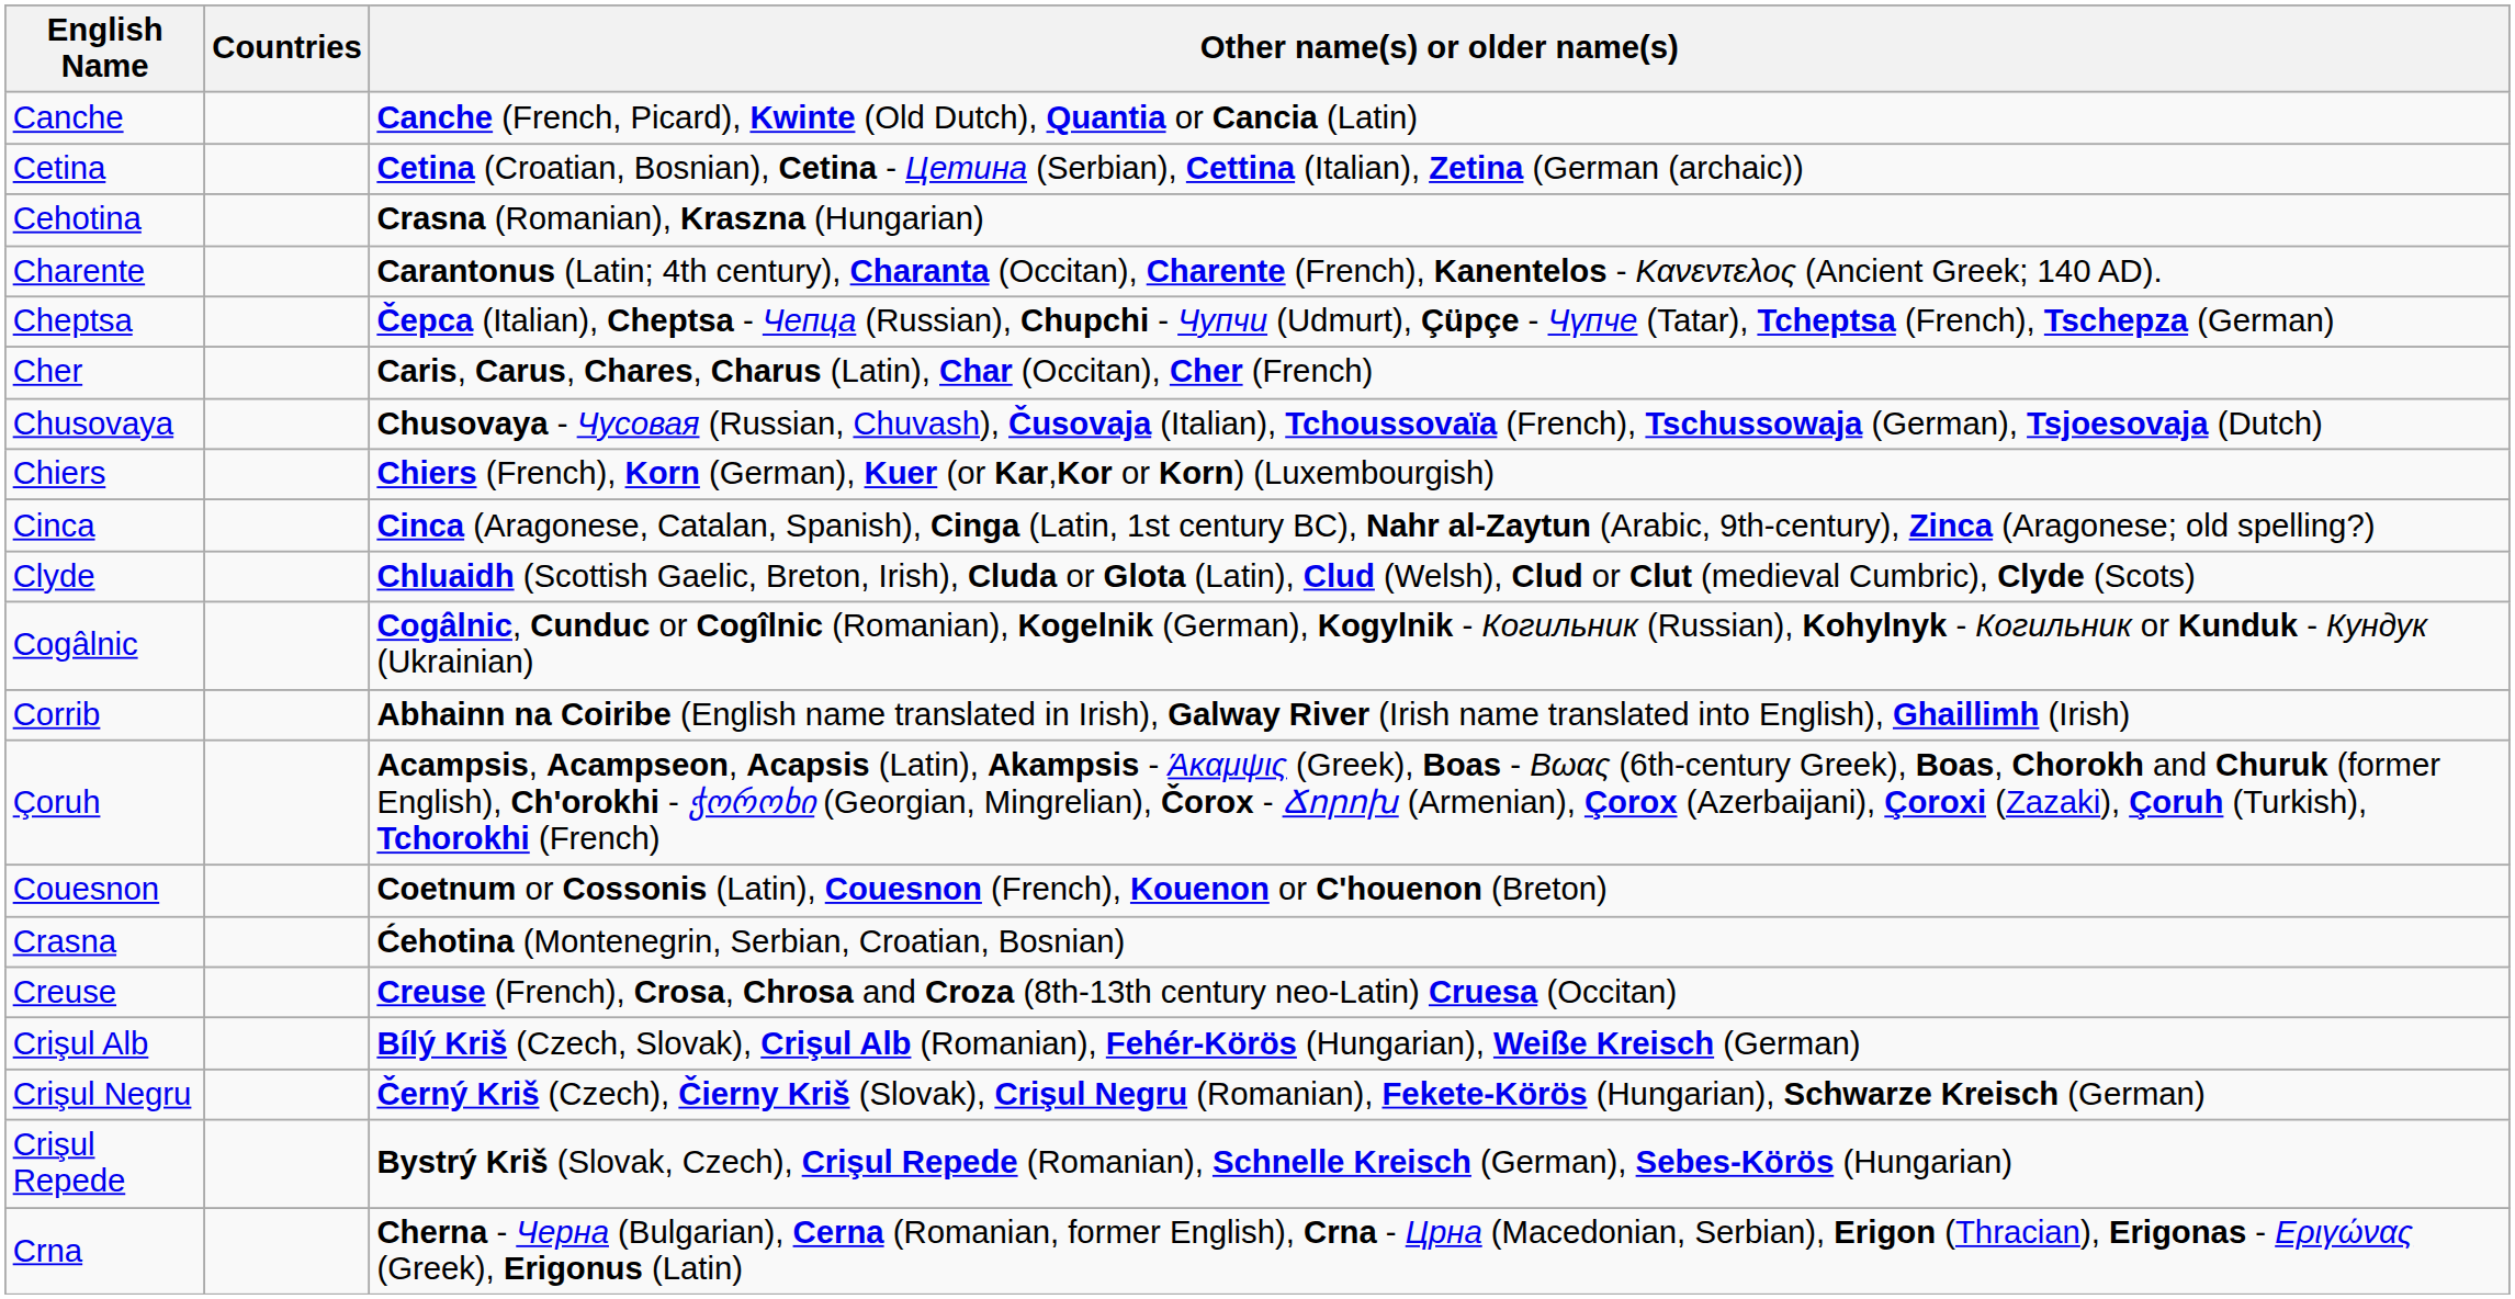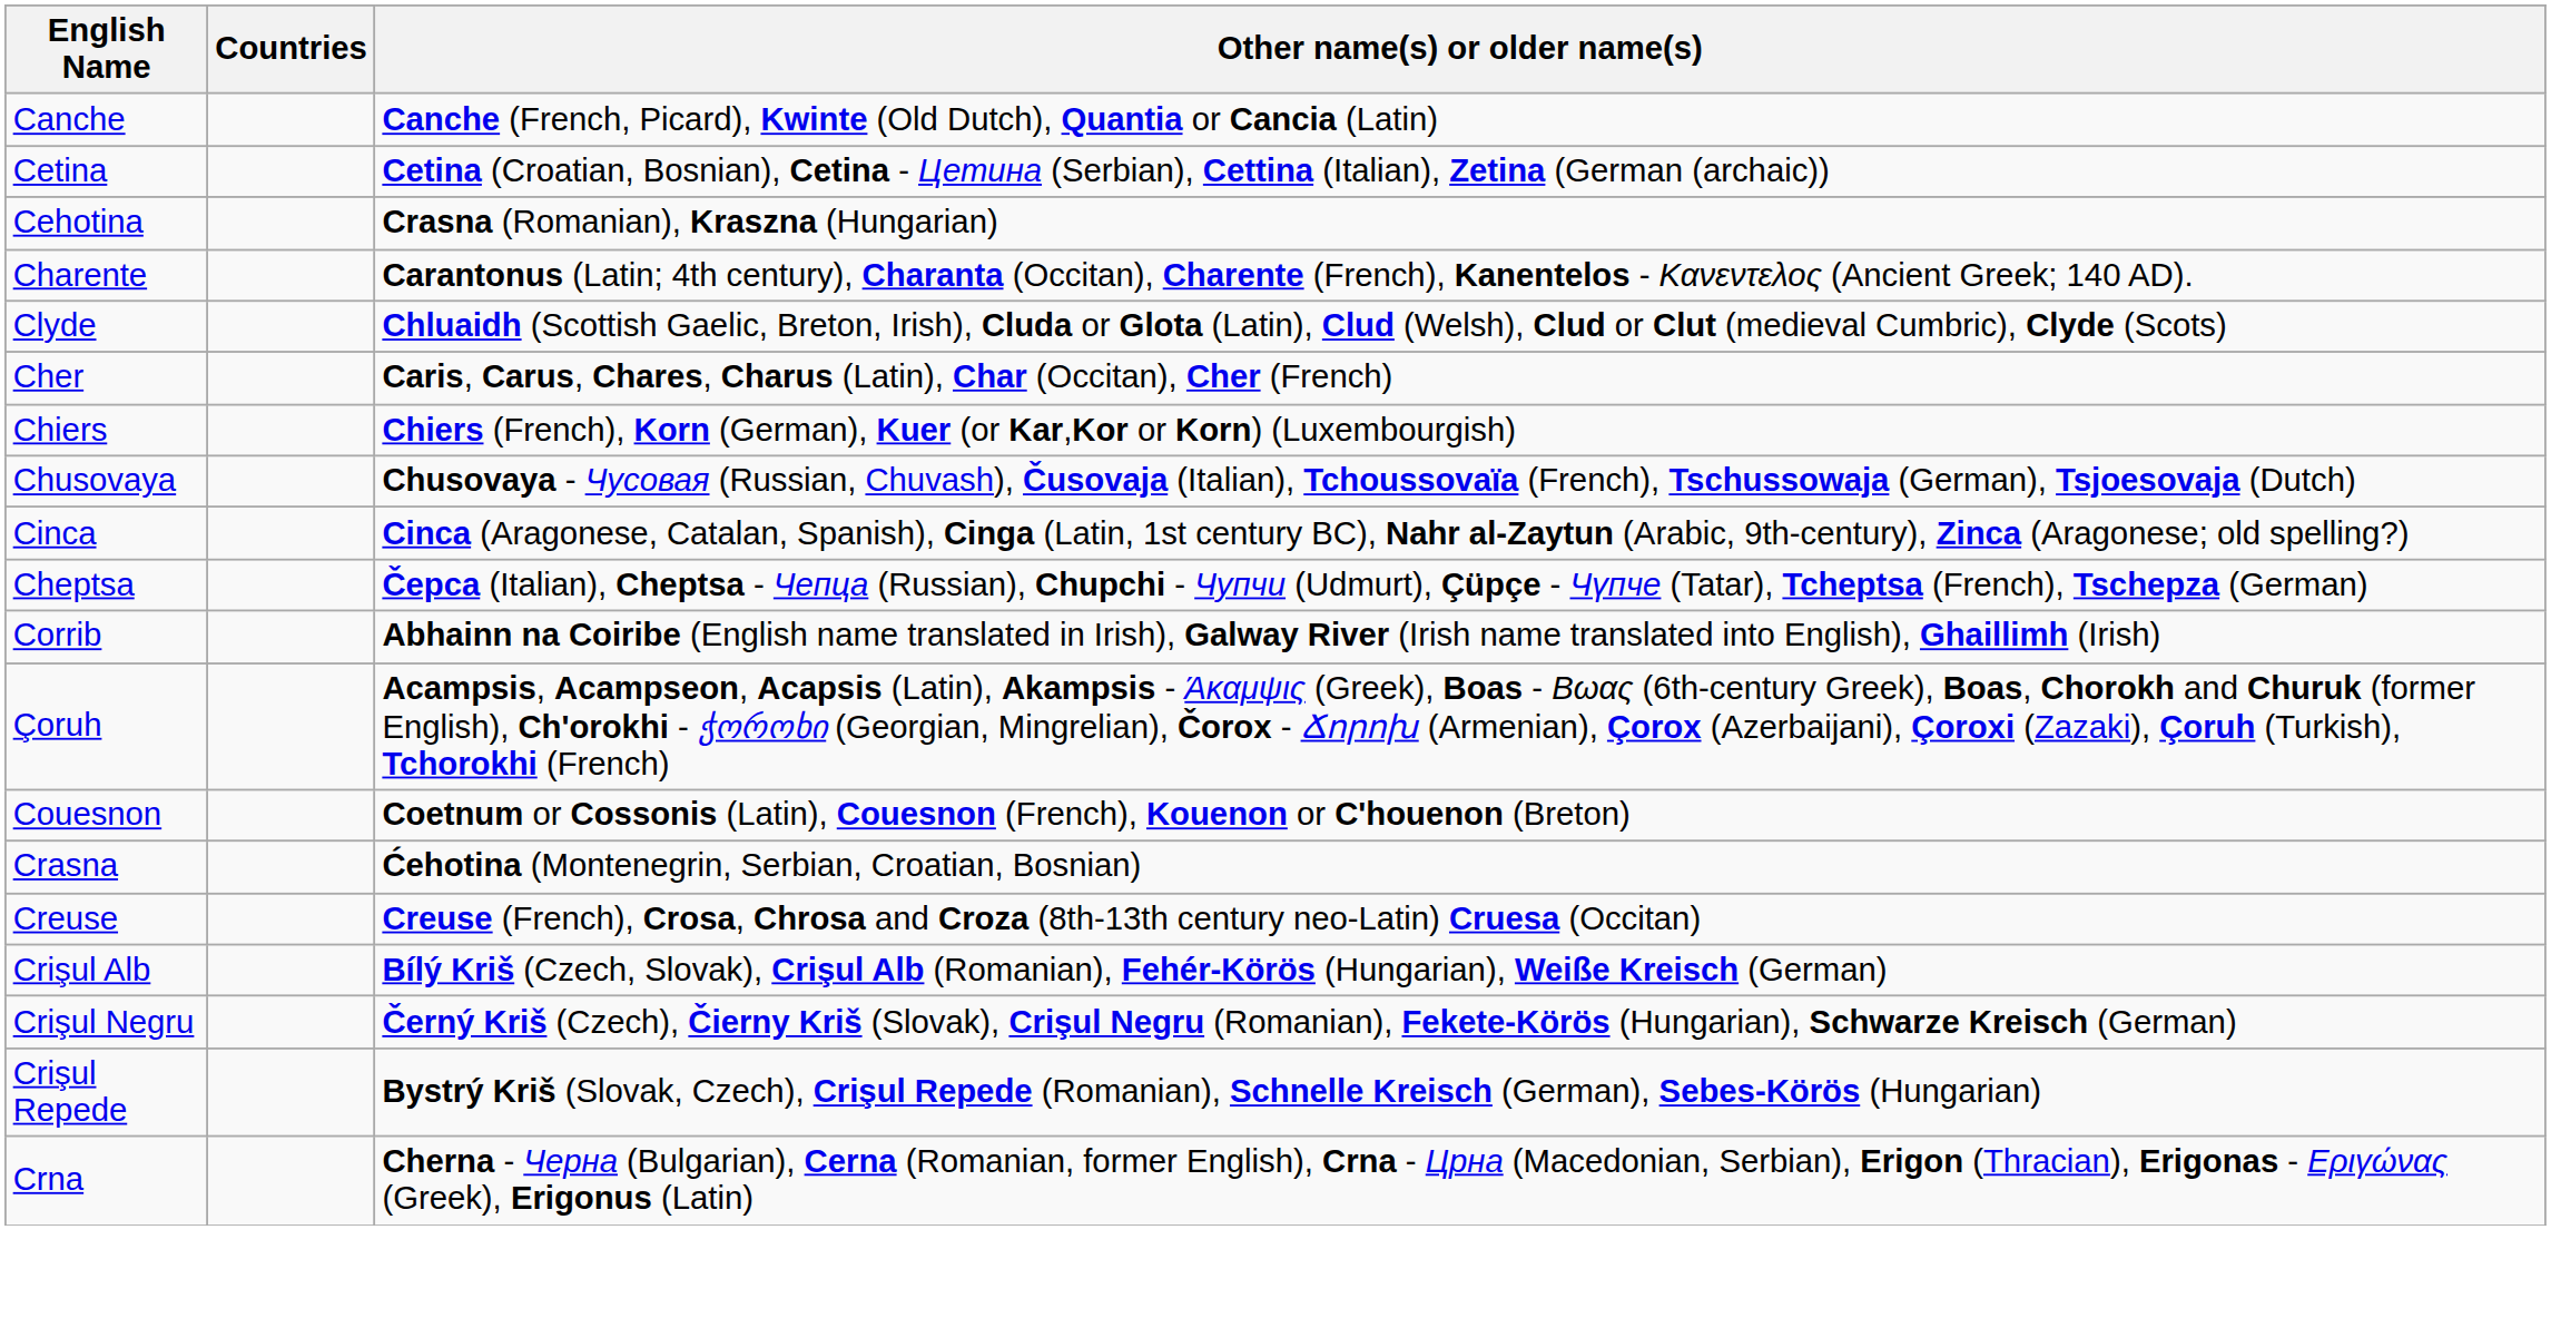 <table class=wikitable>
 <tr>
 <th>English Name</th>
 <th>Countries</th>
 <th>Other name(s) or older name(s)</th>
 </tr>
 <tr>
 <td><a href='#'>Canche</a></td>
 <td></td>
 <td><strong><a href='#'>Canche</a></strong> (French, Picard), <strong><a href='#'>Kwinte</a></strong> (Old Dutch), <strong><a href='#'>Quantia</a></strong> or <strong>Cancia</strong> (Latin)</td>
 </tr>
 <tr>
 <td><a href='#'>Cetina</a></td>
 <td></td>
 <td><strong><a href='#'>Cetina</a></strong> (Croatian, Bosnian), <strong>Cetina</strong> - <em><a href='#'>Цетина</a></em> (Serbian), <strong><a href='#'>Cettina</a></strong> (Italian), <strong><a href='#'>Zetina</a></strong> (German (archaic))</td>
 </tr>
 <tr>
 <td><a href='#'>Cehotina</a></td>
 <td></td>
 <td><strong>Crasna</strong> (Romanian), <strong>Kraszna</strong> (Hungarian)</td>
 </tr>
 <tr>
 <td><a href='#'>Charente</a></td>
 <td></td>
 <td><strong>Carantonus</strong> (Latin; 4th century), <strong><a href='#'>Charanta</a></strong> (Occitan), <strong><a href='#'>Charente</a></strong> (French), <strong>Kanentelos</strong> - <em>Κανεντελος</em> (Ancient Greek; 140 AD).</td>
 </tr>
 <tr>
-<td><a href='#'>Cheptsa</a></td>
+<td><a href='#'>Clyde</a></td>
 <td></td>
-<td><strong><a href='#'>Čepca</a></strong> (Italian), <strong>Cheptsa</strong> - <em><a href='#'>Чепца</a></em> (Russian), <strong>Chupchi</strong> - <em><a href='#'>Чупчи</a></em> (Udmurt), <strong>Çüpçe</strong> - <em><a href='#'>Чүпче</a></em> (Tatar), <strong><a href='#'>Tcheptsa</a></strong> (French), <strong><a href='#'>Tschepza</a></strong> (German)</td>
+<td><strong><a href='#'>Chluaidh</a></strong> (Scottish Gaelic, Breton, Irish), <strong>Cluda</strong> or <strong>Glota</strong> (Latin), <strong><a href='#'>Clud</a></strong> (Welsh), <strong>Clud</strong> or <strong>Clut</strong> (medieval Cumbric), <strong>Clyde</strong> (Scots)</td>
 </tr>
 <tr>
 <td><a href='#'>Cher</a></td>
 <td></td>
 <td><strong>Caris</strong>, <strong>Carus</strong>, <strong>Chares</strong>, <strong>Charus</strong> (Latin), <strong><a href='#'>Char</a></strong> (Occitan), <strong><a href='#'>Cher</a></strong> (French)</td>
 </tr>
 <tr>
+<td><a href='#'>Chiers</a></td>
+<td>  </td>
+<td><strong><a href='#'>Chiers</a></strong> (French), <strong><a href='#'>Korn</a></strong> (German), <strong><a href='#'>Kuer</a></strong> (or <strong>Kar</strong>,<strong>Kor</strong> or <strong>Korn</strong>) (Luxembourgish)</td>
+</tr>
+<tr>
 <td><a href='#'>Chusovaya</a></td>
 <td></td>
 <td><strong>Chusovaya</strong> - <em><a href='#'>Чусовая</a></em> (Russian, <a href='#'>Chuvash</a>), <strong><a href='#'>Čusovaja</a></strong> (Italian), <strong><a href='#'>Tchoussovaïa</a></strong> (French), <strong><a href='#'>Tschussowaja</a></strong> (German), <strong><a href='#'>Tsjoesovaja</a></strong> (Dutch)</td>
-</tr>
-<tr>
-<td><a href='#'>Chiers</a></td>
-<td>  </td>
-<td><strong><a href='#'>Chiers</a></strong> (French), <strong><a href='#'>Korn</a></strong> (German), <strong><a href='#'>Kuer</a></strong> (or <strong>Kar</strong>,<strong>Kor</strong> or <strong>Korn</strong>) (Luxembourgish)</td>
 </tr>
 <tr>
 <td><a href='#'>Cinca</a></td>
 <td></td>
 <td><strong><a href='#'>Cinca</a></strong> (Aragonese, Catalan, Spanish), <strong>Cinga</strong> (Latin, 1st century BC), <strong>Nahr al-Zaytun</strong> (Arabic, 9th-century),  <strong><a href='#'>Zinca</a></strong> (Aragonese; old spelling?)</td>
 </tr>
 <tr>
-<td><a href='#'>Clyde</a></td>
+<td><a href='#'>Cheptsa</a></td>
 <td></td>
-<td><strong><a href='#'>Chluaidh</a></strong> (Scottish Gaelic, Breton, Irish), <strong>Cluda</strong> or <strong>Glota</strong> (Latin), <strong><a href='#'>Clud</a></strong> (Welsh), <strong>Clud</strong> or <strong>Clut</strong> (medieval Cumbric), <strong>Clyde</strong> (Scots)</td>
-</tr>
-<tr>
-<td><a href='#'>Cogâlnic</a></td>
-<td> </td>
-<td><strong><a href='#'>Cogâlnic</a></strong>, <strong>Cunduc</strong> or <strong>Cogîlnic</strong> (Romanian), <strong>Kogelnik</strong> (German), <strong>Kogylnik</strong> - <em>Когильник</em> (Russian), <strong>Kohylnyk</strong> - <em>Когильник</em> or <strong>Kunduk</strong> - <em>Кундук</em> (Ukrainian)</td>
+<td><strong><a href='#'>Čepca</a></strong> (Italian), <strong>Cheptsa</strong> - <em><a href='#'>Чепца</a></em> (Russian), <strong>Chupchi</strong> - <em><a href='#'>Чупчи</a></em> (Udmurt), <strong>Çüpçe</strong> - <em><a href='#'>Чүпче</a></em> (Tatar), <strong><a href='#'>Tcheptsa</a></strong> (French), <strong><a href='#'>Tschepza</a></strong> (German)</td>
 </tr>
 <tr>
 <td><a href='#'>Corrib</a></td>
 <td></td>
 <td><strong>Abhainn na Coiribe</strong> (English name translated in Irish), <strong>Galway River</strong> (Irish name translated into English), <strong><a href='#'>Ghaillimh</a></strong> (Irish)</td>
 </tr>
 <tr>
 <td><a href='#'>Çoruh</a></td>
 <td> </td>
 <td><strong>Acampsis</strong>, <strong>Acampseon</strong>, <strong>Acapsis</strong> (Latin), <strong>Akampsis</strong> - <em><a href='#'>Άκαμψις</a></em> (Greek), <strong>Boas</strong> - <em>Βωας</em> (6th-century Greek), <strong>Boas</strong>, <strong>Chorokh</strong> and <strong>Churuk</strong> (former English), <strong>Ch'orokhi</strong> - <em><a href='#'>ჭოროხი</a></em> (Georgian, Mingrelian), <strong>Čorox</strong> - <em><a href='#'>Ճորոխ</a></em> (Armenian), <strong><a href='#'>Çorox</a></strong> (Azerbaijani), <strong><a href='#'>Çoroxi</a></strong> (<a href='#'>Zazaki</a>), <strong><a href='#'>Çoruh</a></strong> (Turkish), <strong><a href='#'>Tchorokhi</a></strong> (French)</td>
 </tr>
 <tr>
 <td><a href='#'>Couesnon</a></td>
 <td></td>
 <td><strong>Coetnum</strong> or <strong>Cossonis</strong> (Latin), <strong><a href='#'>Couesnon</a></strong> (French), <strong><a href='#'>Kouenon</a></strong> or <strong>C'houenon</strong> (Breton)</td>
 </tr>
 <tr>
 <td><a href='#'>Crasna</a></td>
 <td> </td>
 <td><strong>Ćehotina</strong> (Montenegrin, Serbian, Croatian, Bosnian)</td>
 </tr>
 <tr>
 <td><a href='#'>Creuse</a></td>
 <td></td>
 <td><strong><a href='#'>Creuse</a></strong> (French), <strong>Crosa</strong>, <strong>Chrosa</strong> and <strong>Croza</strong> (8th-13th century neo-Latin) <strong><a href='#'>Cruesa</a> </strong> (Occitan)</td>
 </tr>
 <tr>
 <td><a href='#'>Crişul Alb</a></td>
 <td> </td>
 <td><strong><a href='#'>Bílý Kriš</a></strong> (Czech, Slovak), <strong><a href='#'>Crişul Alb</a></strong> (Romanian), <strong><a href='#'>Fehér-Körös</a></strong> (Hungarian), <strong><a href='#'>Weiße Kreisch</a></strong> (German)</td>
 </tr>
 <tr>
 <td><a href='#'>Crişul Negru</a></td>
 <td> </td>
 <td><strong><a href='#'>Černý Kriš</a></strong> (Czech), <strong><a href='#'>Čierny Kriš</a></strong> (Slovak), <strong><a href='#'>Crişul Negru</a></strong> (Romanian), <strong><a href='#'>Fekete-Körös</a></strong> (Hungarian), <strong>Schwarze Kreisch</strong> (German)</td>
 </tr>
 <tr>
 <td><a href='#'>Crişul Repede</a></td>
 <td> </td>
 <td><strong>Bystrý Kriš</strong> (Slovak, Czech), <strong><a href='#'>Crişul Repede</a></strong> (Romanian), <strong><a href='#'>Schnelle Kreisch</a></strong> (German), <strong><a href='#'>Sebes-Körös</a></strong> (Hungarian)</td>
 </tr>
 <tr>
 <td><a href='#'>Crna</a></td>
 <td></td>
 <td><strong>Cherna</strong> - <em><a href='#'>Черна</a></em> (Bulgarian), <strong><a href='#'>Cerna</a></strong> (Romanian, former English), <strong>Crna</strong> - <em><a href='#'>Црна</a></em> (Macedonian, Serbian), <strong>Erigon</strong> (<a href='#'>Thracian</a>), <strong>Erigonas</strong> - <em><a href='#'>Εριγώνας</a></em> (Greek), <strong>Erigonus</strong> (Latin)</td>
 </tr>
 </table>
